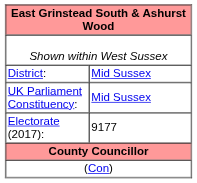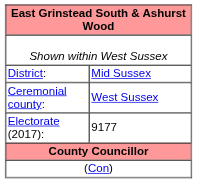 <table class="vcard" border=1 cellpadding=2 cellspacing=0 align=right width=260 style=margin-left:0.5em;>
 <tr>
 <th class="fn org" colspan=2 align=center bgcolor="#ff9999">East Grinstead South & Ashurst Wood</th>
 </tr>
 <tr>
 <td colspan=2 align=center><br><em>Shown within West Sussex</em></td>
 </tr>
 <tr class="note">
 <td width="45%"><a href='#'>District</a>:</td>
 <td><a href='#'>Mid Sussex</a></td>
 </tr>
 <tr class="note">
-<td><a href='#'>UK Parliament Constituency</a>:</td>
-<td><a href='#'>Mid Sussex</a></td>
+<td><a href='#'>Ceremonial county</a>:</td>
+<td><a href='#'>West Sussex</a></td>
 </tr>
 <tr class="note">
 <td><a href='#'>Electorate</a> (2017):</td>
 <td>9177</td>
 </tr>
 <tr>
 <th colspan=2 align=center bgcolor="#ff9999">County Councillor</th>
 </tr>
 <tr>
 <td colspan=2 align=center> (<a href='#'>Con</a>)</td>
 </tr>
 </table>
